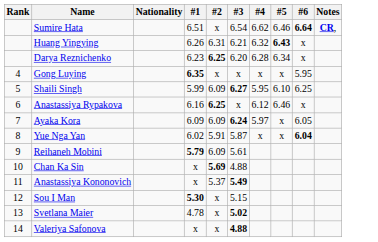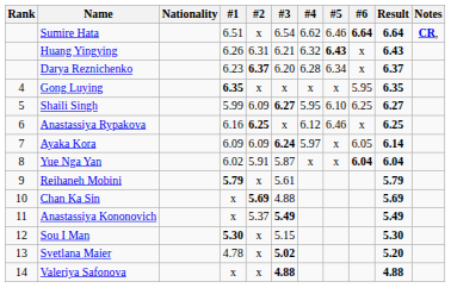 <table class="wikitable sortable" style="text-align:center">
 <tr>
 <th>Rank</th>
 <th>Name</th>
 <th>Nationality</th>
 <th>#1</th>
 <th>#2</th>
 <th>#3</th>
 <th>#4</th>
 <th>#5</th>
 <th>#6</th>
+<th>Result</th>
 <th>Notes</th>
 </tr>
 <tr>
 <td></td>
 <td align=left><a href='#'>Sumire Hata</a></td>
 <td align=left></td>
 <td>6.51</td>
 <td>x</td>
 <td>6.54</td>
 <td>6.62</td>
 <td>6.46</td>
+<td><strong>6.64</strong></td>
 <td><strong>6.64</strong></td>
 <td><strong><a href='#'>CR</a></strong>, </td>
 </tr>
 <tr>
 <td></td>
 <td align=left><a href='#'>Huang Yingying</a></td>
 <td align=left></td>
 <td>6.26</td>
 <td>6.31</td>
 <td>6.21</td>
 <td>6.32</td>
 <td><strong>6.43</strong></td>
 <td>x</td>
+<td><strong>6.43</strong></td>
 <td></td>
 </tr>
 <tr>
 <td></td>
 <td align=left><a href='#'>Darya Reznichenko</a></td>
 <td align=left></td>
 <td>6.23</td>
-<td><strong>6.25</strong></td>
+<td><strong>6.37</strong></td>
 <td>6.20</td>
 <td>6.28</td>
 <td>6.34</td>
 <td>x</td>
+<td><strong>6.37</strong></td>
 <td></td>
 </tr>
 <tr>
 <td>4</td>
 <td align=left><a href='#'>Gong Luying</a></td>
 <td align=left></td>
 <td><strong>6.35</strong></td>
 <td>x</td>
 <td>x</td>
 <td>x</td>
 <td>x</td>
 <td>5.95</td>
+<td><strong>6.35</strong></td>
 <td></td>
 </tr>
 <tr>
 <td>5</td>
 <td align=left><a href='#'>Shaili Singh</a></td>
 <td align=left></td>
 <td>5.99</td>
 <td>6.09</td>
 <td><strong>6.27</strong></td>
 <td>5.95</td>
 <td>6.10</td>
 <td>6.25</td>
+<td><strong>6.27</strong></td>
 <td></td>
 </tr>
 <tr>
 <td>6</td>
 <td align=left><a href='#'>Anastassiya Rypakova</a></td>
 <td align=left></td>
 <td>6.16</td>
 <td><strong>6.25</strong></td>
 <td>x</td>
 <td>6.12</td>
 <td>6.46</td>
 <td>x</td>
+<td><strong>6.25</strong></td>
 <td></td>
 </tr>
 <tr>
 <td>7</td>
 <td align=left><a href='#'>Ayaka Kora</a></td>
 <td align=left></td>
 <td>6.09</td>
 <td>6.09</td>
 <td><strong>6.24</strong></td>
 <td>5.97</td>
 <td>x</td>
 <td>6.05</td>
+<td><strong>6.14</strong></td>
 <td></td>
 </tr>
 <tr>
 <td>8</td>
 <td align=left><a href='#'>Yue Nga Yan</a></td>
 <td align=left></td>
 <td>6.02</td>
 <td>5.91</td>
 <td>5.87</td>
 <td>x</td>
 <td>x</td>
 <td><strong>6.04</strong></td>
+<td><strong>6.04</strong></td>
 <td></td>
 </tr>
 <tr>
 <td>9</td>
 <td align=left><a href='#'>Reihaneh Mobini</a></td>
 <td align=left></td>
 <td><strong>5.79</strong></td>
-<td>6.09</td>
+<td>x</td>
 <td>5.61</td>
 <td></td>
 <td></td>
 <td></td>
+<td><strong>5.79</strong></td>
 <td></td>
 </tr>
 <tr>
 <td>10</td>
 <td align=left><a href='#'>Chan Ka Sin</a></td>
 <td align=left></td>
 <td>x</td>
 <td><strong>5.69</strong></td>
 <td>4.88</td>
 <td></td>
 <td></td>
 <td></td>
+<td><strong>5.69</strong></td>
 <td></td>
 </tr>
 <tr>
 <td>11</td>
 <td align=left><a href='#'>Anastassiya Kononovich</a></td>
 <td align=left></td>
 <td>x</td>
 <td>5.37</td>
 <td><strong>5.49</strong></td>
 <td></td>
 <td></td>
 <td></td>
+<td><strong>5.49</strong></td>
 <td></td>
 </tr>
 <tr>
 <td>12</td>
 <td align=left><a href='#'>Sou I Man</a></td>
 <td align=left></td>
 <td><strong>5.30</strong></td>
 <td>x</td>
 <td>5.15</td>
 <td></td>
 <td></td>
 <td></td>
+<td><strong>5.30</strong></td>
 <td></td>
 </tr>
 <tr>
 <td>13</td>
 <td align=left><a href='#'>Svetlana Maier</a></td>
 <td align=left></td>
 <td>4.78</td>
 <td>x</td>
 <td><strong>5.02</strong></td>
 <td></td>
 <td></td>
 <td></td>
+<td><strong>5.20</strong></td>
 <td></td>
 </tr>
 <tr>
 <td>14</td>
 <td align=left><a href='#'>Valeriya Safonova</a></td>
 <td align=left></td>
 <td>x</td>
 <td>x</td>
 <td><strong>4.88</strong></td>
 <td></td>
 <td></td>
 <td></td>
+<td><strong>4.88</strong></td>
 <td></td>
 </tr>
 </table>
